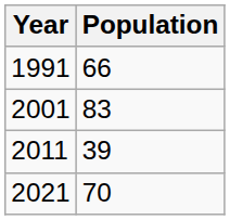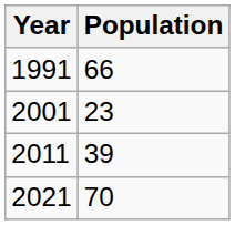 <table class="wikitable">
 <tr>
 <th>Year</th>
 <th>Population</th>
 </tr>
 <tr>
 <td>1991</td>
 <td>66</td>
 </tr>
 <tr>
 <td>2001</td>
-<td>83</td>
+<td>23</td>
 </tr>
 <tr>
 <td>2011</td>
 <td>39</td>
 </tr>
 <tr>
 <td>2021</td>
 <td>70</td>
 </tr>
 </table>
